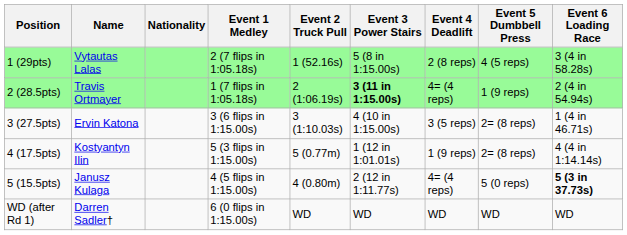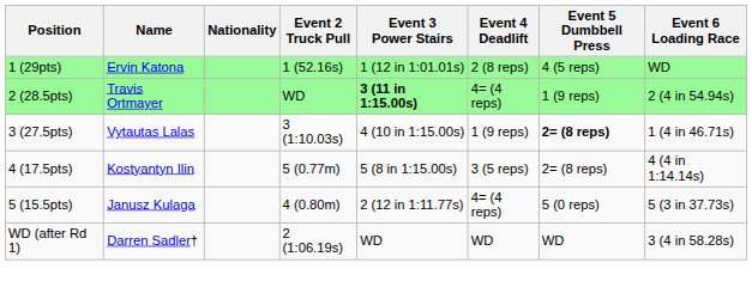 <table class="sortable wikitable" style="margin:auto;">
 <tr>
 <th>Position</th>
 <th>Name</th>
 <th>Nationality</th>
-<th>Event 1<br>Medley</th>
 <th>Event 2<br>Truck Pull</th>
 <th>Event 3<br>Power Stairs</th>
 <th>Event 4<br>Deadlift</th>
 <th>Event 5<br>Dumbbell Press</th>
 <th>Event 6<br>Loading Race</th>
 </tr>
 <tr style="background:palegreen;">
 <td>1 (29pts)</td>
-<td><a href='#'>Vytautas Lalas</a></td>
+<td><a href='#'>Ervin Katona</a></td>
 <td></td>
-<td>2 (7 flips in 1:05.18s)</td>
 <td>1 (52.16s)</td>
-<td>5 (8 in 1:15.00s)</td>
+<td>1 (12 in 1:01.01s)</td>
 <td>2 (8 reps)</td>
 <td>4 (5 reps)</td>
-<td>3 (4 in 58.28s)</td>
+<td>WD</td>
 </tr>
 <tr style="background:palegreen;">
 <td>2 (28.5pts)</td>
 <td><a href='#'>Travis Ortmayer</a></td>
 <td></td>
-<td>1 (7 flips in 1:05.18s)</td>
-<td>2 (1:06.19s)</td>
+<td>WD</td>
 <td><strong>3 (11 in 1:15.00s)</strong></td>
 <td>4= (4 reps)</td>
 <td>1 (9 reps)</td>
 <td>2 (4 in 54.94s)</td>
 </tr>
 <tr>
 <td>3 (27.5pts)</td>
-<td><a href='#'>Ervin Katona</a></td>
+<td><a href='#'>Vytautas Lalas</a></td>
 <td></td>
-<td>3 (6 flips in 1:15.00s)</td>
 <td>3 (1:10.03s)</td>
 <td>4 (10 in 1:15.00s)</td>
-<td>3 (5 reps)</td>
-<td>2= (8 reps)</td>
+<td>1 (9 reps)</td>
+<td><strong>2= (8 reps)</strong></td>
 <td>1 (4 in 46.71s)</td>
 </tr>
 <tr>
 <td>4 (17.5pts)</td>
 <td><a href='#'>Kostyantyn Ilin</a></td>
 <td></td>
-<td>5 (3 flips in 1:15.00s)</td>
 <td>5 (0.77m)</td>
-<td>1 (12 in 1:01.01s)</td>
-<td>1 (9 reps)</td>
+<td>5 (8 in 1:15.00s)</td>
+<td>3 (5 reps)</td>
 <td>2= (8 reps)</td>
 <td>4 (4 in 1:14.14s)</td>
 </tr>
 <tr>
 <td>5 (15.5pts)</td>
 <td><a href='#'>Janusz Kulaga</a></td>
 <td></td>
-<td>4 (5 flips in 1:15.00s)</td>
 <td>4 (0.80m)</td>
 <td>2 (12 in 1:11.77s)</td>
 <td>4= (4 reps)</td>
 <td>5 (0 reps)</td>
-<td><strong>5 (3 in 37.73s)</strong></td>
+<td>5 (3 in 37.73s)</td>
 </tr>
 <tr>
 <td>WD (after Rd 1)</td>
 <td><a href='#'>Darren Sadler</a>†</td>
 <td></td>
-<td>6 (0 flips in 1:15.00s)</td>
+<td>2 (1:06.19s)</td>
 <td>WD</td>
 <td>WD</td>
 <td>WD</td>
-<td>WD</td>
-<td>WD</td>
+<td>3 (4 in 58.28s)</td>
 </tr>
 </table>
